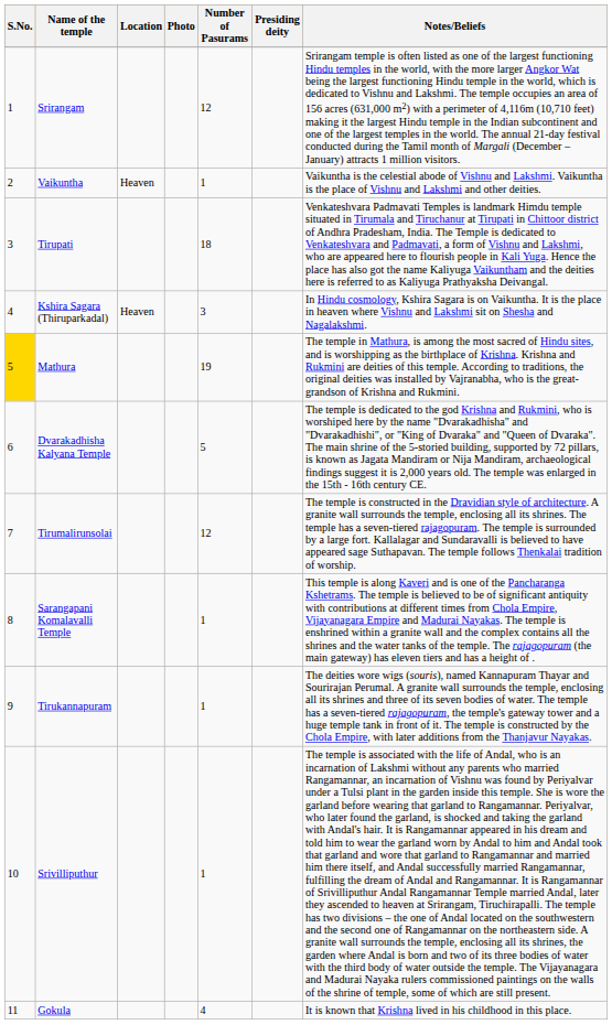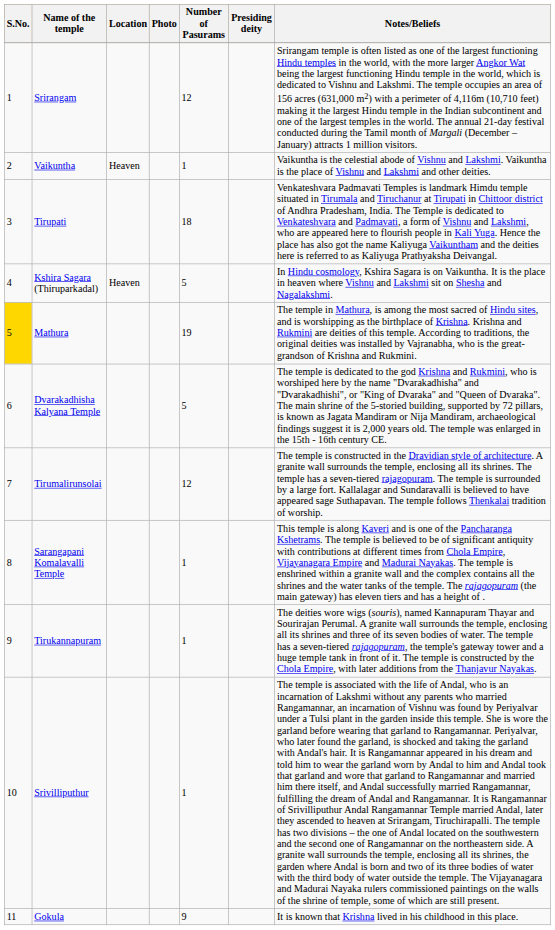 <table class="wikitable sortable">
 <tr style="background:#FFC569">
 <th scope="col" align="center">S.No.</th>
 <th scope="col"><strong>Name of the temple</strong></th>
 <th scope="col"><strong>Location</strong></th>
 <th scope="col" class="unsortable"><strong>Photo</strong></th>
 <th scope="col"><strong>Number of Pasurams</strong></th>
 <th scope="col"><strong>Presiding deity</strong></th>
 <th scope="col"><strong>Notes/Beliefs</strong></th>
 </tr>
 <tr align ="center">
 </tr>
 <tr style="background:#ffe;">
 </tr>
 <tr>
 <td>1</td>
 <td><a href='#'>Srirangam</a></td>
 <td></td>
 <td></td>
 <td>12</td>
 <td> </td>
 <td>Srirangam temple is often listed as one of the largest functioning <a href='#'>Hindu temples</a> in the world, with the more larger <a href='#'>Angkor Wat</a> being the largest functioning Hindu temple in the world, which is dedicated to Vishnu and Lakshmi. The temple occupies an area of 156 acres (631,000 m<sup>2</sup>) with a perimeter of 4,116m (10,710 feet) making it the largest Hindu temple in the Indian subcontinent and one of the largest temples in the world. The annual 21-day festival conducted during the Tamil month of <em>Margali</em> (December – January) attracts 1 million visitors.</td>
 </tr>
 <tr>
 <td>2</td>
 <td><a href='#'>Vaikuntha</a></td>
 <td>Heaven</td>
 <td></td>
 <td>1</td>
 <td> </td>
 <td>Vaikuntha is the celestial abode of <a href='#'>Vishnu</a> and <a href='#'>Lakshmi</a>. Vaikuntha is the place of <a href='#'>Vishnu</a> and <a href='#'>Lakshmi</a> and other deities.</td>
 </tr>
 <tr>
 <td>3</td>
 <td><a href='#'>Tirupati</a></td>
 <td></td>
 <td></td>
 <td>18</td>
 <td> </td>
 <td>Venkateshvara Padmavati Temples is  landmark Himdu temple situated in <a href='#'>Tirumala</a> and <a href='#'>Tiruchanur</a> at <a href='#'>Tirupati</a> in <a href='#'>Chittoor district</a> of Andhra Pradesham, India. The Temple is dedicated to <a href='#'>Venkateshvara</a> and <a href='#'>Padmavati</a>, a form of <a href='#'>Vishnu</a> and <a href='#'>Lakshmi</a>, who are appeared here to flourish people in <a href='#'>Kali Yuga</a>. Hence the place has also got the name Kaliyuga <a href='#'>Vaikuntham</a> and the deities here is referred to as Kaliyuga Prathyaksha Deivangal.</td>
 </tr>
 <tr>
 <td>4</td>
 <td><a href='#'>Kshira Sagara</a><br>(Thiruparkadal)</td>
 <td>Heaven</td>
 <td></td>
-<td>3</td>
+<td>5</td>
 <td> </td>
 <td>In <a href='#'>Hindu cosmology</a>, Kshira Sagara is on Vaikuntha. It is the place in heaven where <a href='#'>Vishnu</a> and <a href='#'>Lakshmi</a> sit on <a href='#'>Shesha</a> and <a href='#'>Nagalakshmi</a>.</td>
 </tr>
 <tr>
 <td style="background: gold;">5</td>
 <td><a href='#'>Mathura</a></td>
 <td></td>
 <td></td>
 <td>19</td>
 <td> </td>
 <td>The temple in <a href='#'>Mathura</a>, is among the most sacred of <a href='#'>Hindu sites</a>, and is worshipping as the birthplace of <a href='#'>Krishna</a>. Krishna and <a href='#'>Rukmini</a> are deities of this temple. According to traditions, the original deities was installed by Vajranabha, who is the great-grandson of Krishna and Rukmini.</td>
 </tr>
 <tr>
 <td>6</td>
 <td><a href='#'>Dvarakadhisha Kalyana Temple</a></td>
 <td></td>
 <td></td>
 <td>5</td>
 <td> </td>
 <td>The temple is dedicated to the god <a href='#'>Krishna</a> and <a href='#'>Rukmini</a>, who is worshiped here by the name "Dvarakadhisha" and "Dvarakadhishi", or "King of Dvaraka" and "Queen of Dvaraka". The main shrine of the 5-storied building, supported by 72 pillars, is known as Jagata Mandiram or Nija Mandiram, archaeological findings suggest it is 2,000 years old. The temple was enlarged in the 15th - 16th century CE.</td>
 </tr>
 <tr>
 <td>7</td>
 <td><a href='#'>Tirumalirunsolai</a></td>
 <td></td>
 <td></td>
 <td>12</td>
 <td> </td>
 <td>The temple is constructed in the <a href='#'>Dravidian style of architecture</a>. A granite wall surrounds the temple, enclosing all its shrines. The temple has a seven-tiered <a href='#'>rajagopuram</a>. The temple is surrounded by a large fort. Kallalagar and Sundaravalli is believed to have appeared sage Suthapavan. The temple follows <a href='#'>Thenkalai</a> tradition of worship.</td>
 </tr>
 <tr>
 <td>8</td>
 <td><a href='#'>Sarangapani Komalavalli Temple</a></td>
 <td></td>
 <td></td>
 <td>1</td>
 <td> </td>
 <td>This temple is along <a href='#'>Kaveri</a> and is one of the <a href='#'>Pancharanga Kshetrams</a>.  The temple is believed to be of significant antiquity with contributions at different times from <a href='#'>Chola Empire</a>, <a href='#'>Vijayanagara Empire</a> and <a href='#'>Madurai Nayakas</a>. The temple is enshrined within a granite wall and the complex contains all the shrines and the water tanks of the temple. The <em><a href='#'>rajagopuram</a></em> (the main gateway) has eleven tiers and has a height of .</td>
 </tr>
 <tr>
 <td>9</td>
 <td><a href='#'>Tirukannapuram</a></td>
 <td></td>
 <td></td>
 <td>1</td>
 <td> </td>
 <td>The deities wore wigs (<em>souris</em>), named Kannapuram Thayar and Sourirajan Perumal. A granite wall surrounds the temple, enclosing all its shrines and three of its seven bodies of water. The temple has a seven-tiered <em><a href='#'>rajagopuram</a></em>, the temple's gateway tower and a huge temple tank in front of it. The temple is constructed by the <a href='#'>Chola Empire</a>, with later additions from the <a href='#'>Thanjavur Nayakas</a>.</td>
 </tr>
 <tr>
 <td>10</td>
 <td><a href='#'>Srivilliputhur</a></td>
 <td></td>
 <td></td>
 <td>1</td>
 <td> </td>
 <td>The temple is associated with the life of Andal, who is an incarnation of Lakshmi without any parents who married Rangamannar, an incarnation of Vishnu was found by Periyalvar under a Tulsi plant in the garden inside this temple. She is wore the garland before wearing that garland to Rangamannar. Periyalvar, who later found the garland, is shocked and taking the garland with Andal's hair. It is Rangamannar appeared in his dream and told him to wear the garland worn by Andal to him and Andal took that garland and wore that garland to Rangamannar and married him there itself, and Andal successfully married Rangamannar, fulfilling the dream of Andal and Rangamannar. It is Rangamannar of Srivilliputhur Andal Rangamannar Temple married Andal, later they ascended to heaven at Srirangam, Tiruchirapalli. The temple has two divisions – the one of Andal located on the southwestern and the second one of Rangamannar on the northeastern side. A granite wall surrounds the temple, enclosing all its shrines, the garden where Andal is born and two of its three bodies of water with the third body of water outside the temple. The Vijayanagara and Madurai Nayaka rulers commissioned paintings on the walls of the shrine of temple, some of which are still present.</td>
 </tr>
 <tr>
 <td>11</td>
 <td><a href='#'>Gokula</a></td>
 <td></td>
 <td></td>
-<td>4</td>
+<td>9</td>
 <td> </td>
 <td>It is known that <a href='#'>Krishna</a> lived in his childhood in this place.</td>
 </tr>
 </table>
